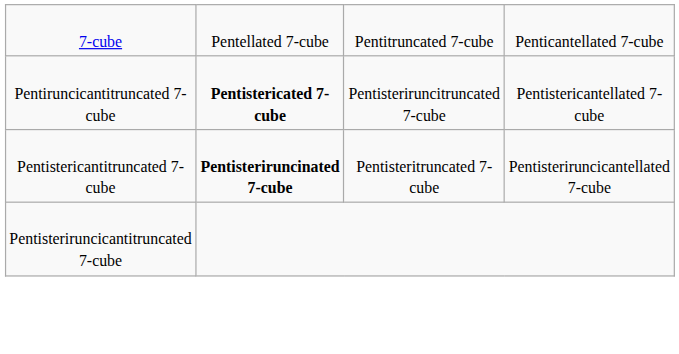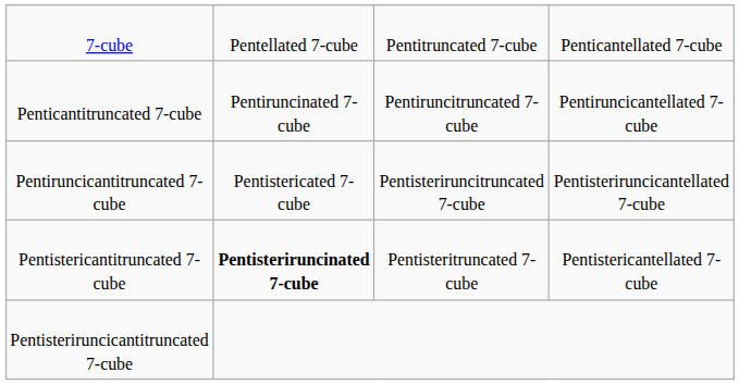 <table class=wikitable style="float:right; margin-left:8px; width:480px">
 <tr style="text-align:center;">
 <td><br><small><a href='#'>7-cube</a></small><br></td>
 <td><br><small>Pentellated 7-cube</small><br></td>
 <td><br><small>Pentitruncated 7-cube</small><br></td>
 <td><br><small>Penticantellated 7-cube</small><br></td>
 </tr>
 <tr style="text-align:center;">
+<td><br><small>Penticantitruncated 7-cube</small><br></td>
+<td><br><small>Pentiruncinated 7-cube</small><br></td>
+<td><br><small>Pentiruncitruncated 7-cube</small><br></td>
+<td><br><small>Pentiruncicantellated 7-cube</small><br></td>
+</tr>
+<tr style="text-align:center;">
 <td><br><small>Pentiruncicantitruncated 7-cube</small><br></td>
-<td><strong><br><small>Pentistericated 7-cube</small><br></strong></td>
+<td><br><small>Pentistericated 7-cube</small><br></td>
 <td><br><small>Pentisteriruncitruncated 7-cube</small><br></td>
-<td><br><small>Pentistericantellated 7-cube</small><br></td>
+<td><br><small>Pentisteriruncicantellated 7-cube</small><br></td>
 </tr>
 <tr style="text-align:center;">
 <td><br><small>Pentistericantitruncated 7-cube</small><br></td>
 <td><strong><br><small>Pentisteriruncinated 7-cube</small><br></strong></td>
 <td><br><small>Pentisteritruncated 7-cube</small><br></td>
-<td><br><small>Pentisteriruncicantellated 7-cube</small><br></td>
+<td><br><small>Pentistericantellated 7-cube</small><br></td>
 </tr>
 <tr style="text-align:center;">
 <td><br><small>Pentisteriruncicantitruncated 7-cube</small><br></td>
 </tr>
 </table>
